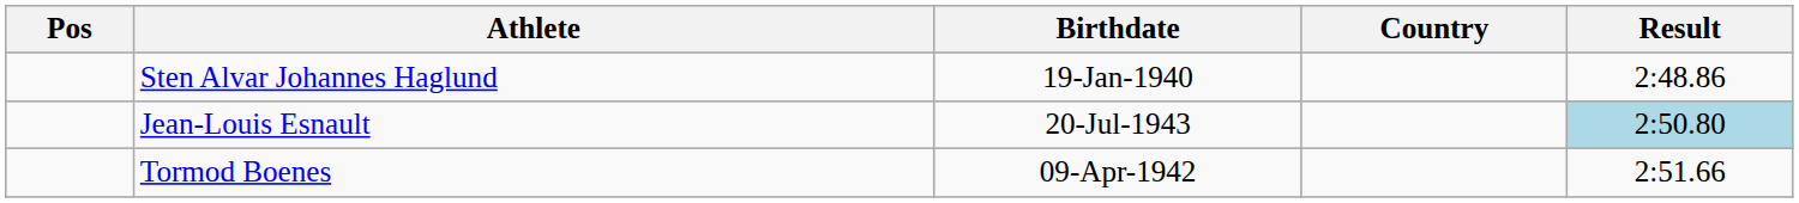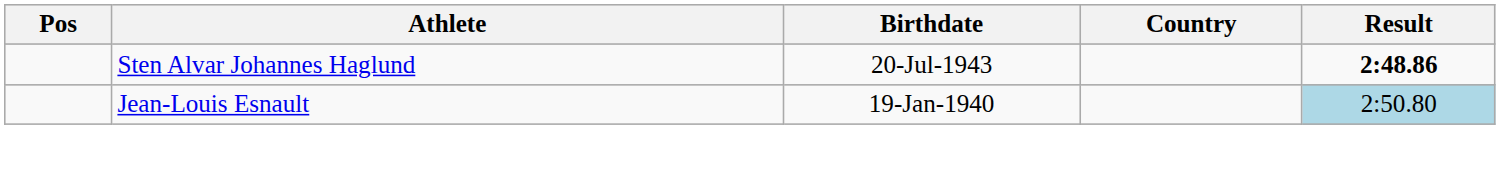 <table class="wikitable"  style="text-align:center; width:60%;">
 <tr>
 <th>Pos</th>
 <th>Athlete</th>
 <th>Birthdate</th>
 <th>Country</th>
 <th>Result</th>
 </tr>
 <tr>
 <td align=center></td>
 <td align=left><a href='#'>Sten Alvar Johannes Haglund</a></td>
-<td>19-Jan-1940</td>
+<td>20-Jul-1943</td>
 <td align=left></td>
-<td>2:48.86</td>
+<td><strong>2:48.86</strong></td>
 </tr>
 <tr>
 <td align=center></td>
 <td align=left><a href='#'>Jean-Louis Esnault</a></td>
-<td>20-Jul-1943</td>
+<td>19-Jan-1940</td>
 <td align=left></td>
 <td style="background: lightblue;">2:50.80</td>
 </tr>
-<tr>
-<td align=center></td>
-<td align=left><a href='#'>Tormod Boenes</a></td>
-<td>09-Apr-1942</td>
-<td align=left></td>
-<td>2:51.66</td>
-</tr>
 </table>
